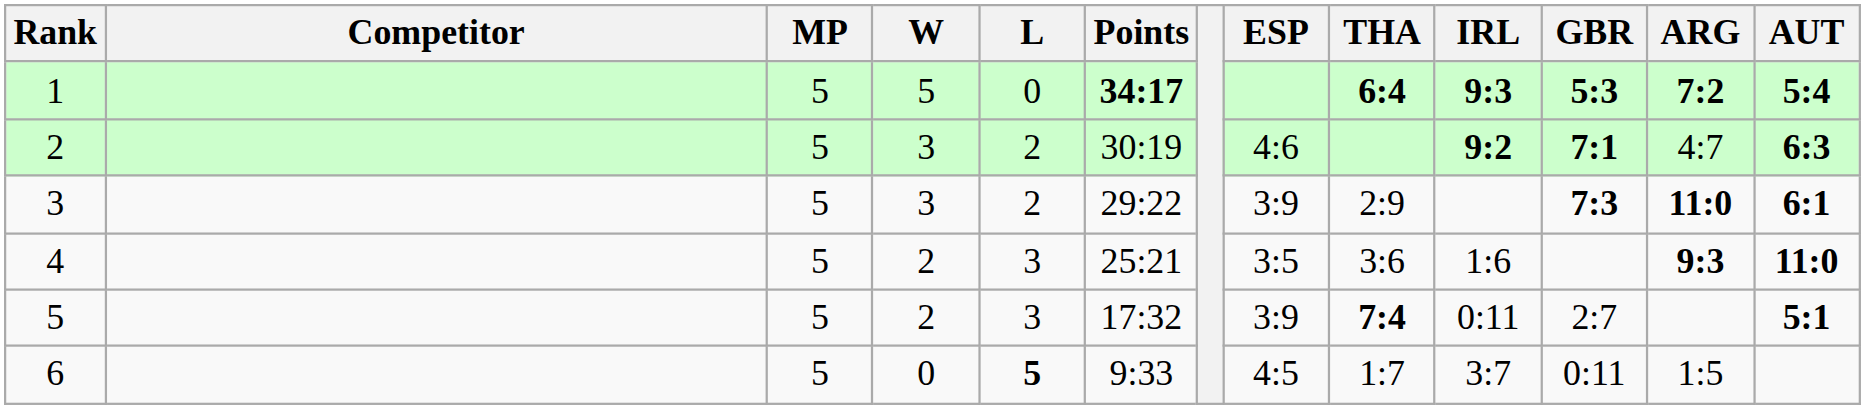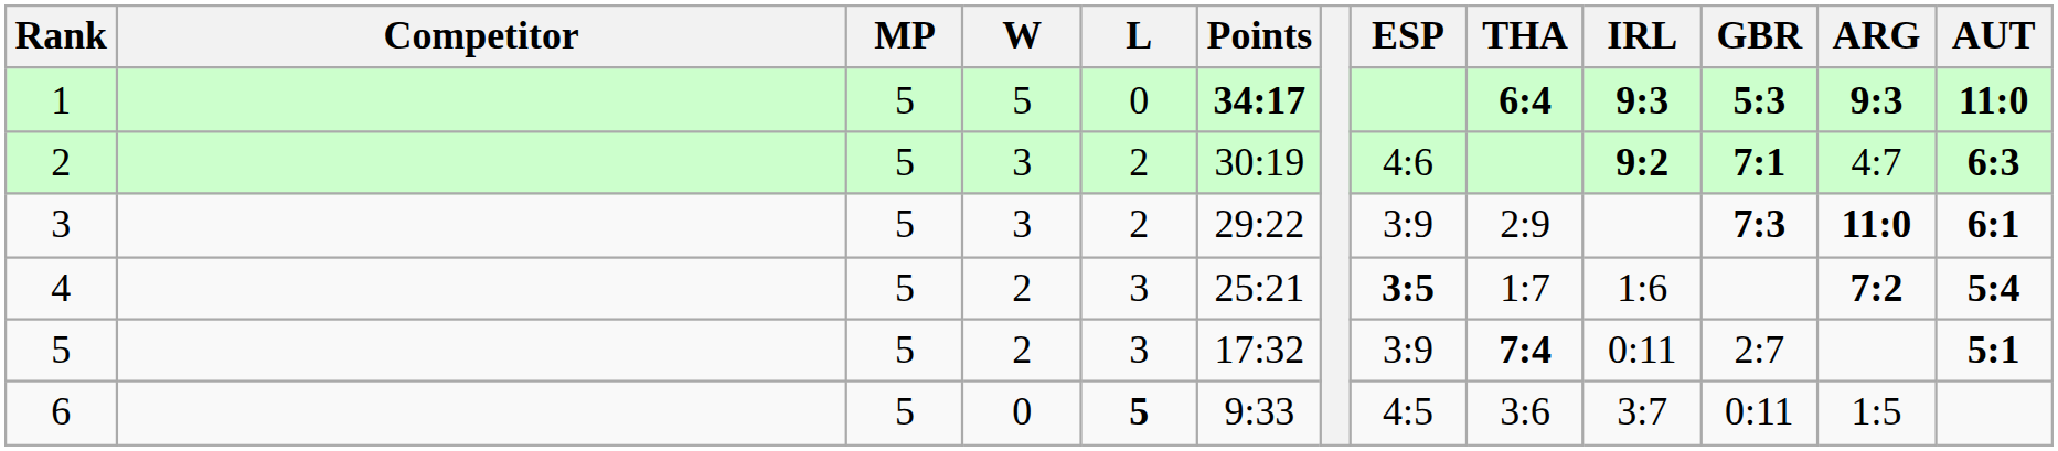 <table class="wikitable" style="text-align:center">
 <tr>
 <th>Rank</th>
 <th style="width:18em">Competitor</th>
 <th style="width:2.5em">MP</th>
 <th style="width:2.5em">W</th>
 <th style="width:2.5em">L</th>
 <th>Points</th>
 <th rowspan="7"> </th>
 <th style="width:2.5em">ESP</th>
 <th style="width:2.5em">THA</th>
 <th style="width:2.5em">IRL</th>
 <th style="width:2.5em">GBR</th>
 <th style="width:2.5em">ARG</th>
 <th style="width:2.5em">AUT</th>
 </tr>
 <tr style="background:#cfc;">
 <td>1</td>
 <td style="text-align:left"></td>
 <td>5</td>
 <td>5</td>
 <td>0</td>
 <td><strong>34:17</strong></td>
 <td></td>
 <td><strong>6:4</strong></td>
 <td><strong>9:3</strong></td>
 <td><strong>5:3</strong></td>
-<td><strong>7:2</strong></td>
-<td><strong>5:4</strong></td>
+<td><strong>9:3</strong></td>
+<td><strong>11:0</strong></td>
 </tr>
 <tr style="background:#cfc;">
 <td>2</td>
 <td style="text-align:left"></td>
 <td>5</td>
 <td>3</td>
 <td>2</td>
 <td>30:19</td>
 <td>4:6</td>
 <td></td>
 <td><strong>9:2</strong></td>
 <td><strong>7:1</strong></td>
 <td>4:7</td>
 <td><strong>6:3</strong></td>
 </tr>
 <tr>
 <td>3</td>
 <td style="text-align:left"></td>
 <td>5</td>
 <td>3</td>
 <td>2</td>
 <td>29:22</td>
 <td>3:9</td>
 <td>2:9</td>
 <td></td>
 <td><strong>7:3</strong></td>
 <td><strong>11:0</strong></td>
 <td><strong>6:1</strong></td>
 </tr>
 <tr>
 <td>4</td>
 <td style="text-align:left"></td>
 <td>5</td>
 <td>2</td>
 <td>3</td>
 <td>25:21</td>
-<td>3:5</td>
-<td>3:6</td>
+<td><strong>3:5</strong></td>
+<td>1:7</td>
 <td>1:6</td>
 <td></td>
-<td><strong>9:3</strong></td>
-<td><strong>11:0</strong></td>
+<td><strong>7:2</strong></td>
+<td><strong>5:4</strong></td>
 </tr>
 <tr>
 <td>5</td>
 <td style="text-align:left"></td>
 <td>5</td>
 <td>2</td>
 <td>3</td>
 <td>17:32</td>
 <td>3:9</td>
 <td><strong>7:4</strong></td>
 <td>0:11</td>
 <td>2:7</td>
 <td></td>
 <td><strong>5:1</strong></td>
 </tr>
 <tr>
 <td>6</td>
 <td style="text-align:left"></td>
 <td>5</td>
 <td>0</td>
 <td><strong>5</strong></td>
 <td>9:33</td>
 <td>4:5</td>
-<td>1:7</td>
+<td>3:6</td>
 <td>3:7</td>
 <td>0:11</td>
 <td>1:5</td>
 <td></td>
 </tr>
 </table>
